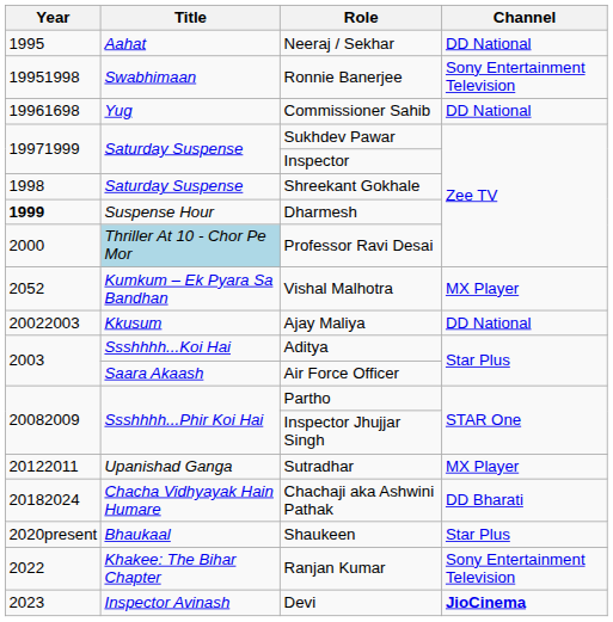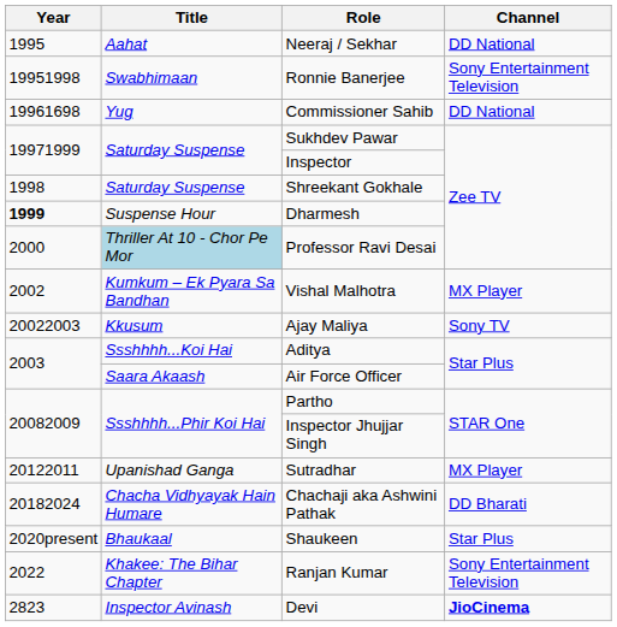 <table class="wikitable" sortable>
 <tr>
 <th>Year</th>
 <th>Title</th>
 <th>Role</th>
 <th>Channel</th>
 </tr>
 <tr>
 <td>1995</td>
 <td><em><a href='#'>Aahat</a></em></td>
 <td>Neeraj  / Sekhar</td>
 <td><a href='#'>DD National</a></td>
 </tr>
 <tr>
 <td>19951998</td>
 <td><em><a href='#'>Swabhimaan</a></em></td>
 <td>Ronnie Banerjee</td>
 <td><a href='#'>Sony Entertainment Television</a></td>
 </tr>
 <tr>
 <td>19961698</td>
 <td><em><a href='#'>Yug</a></em></td>
 <td>Commissioner Sahib</td>
 <td><a href='#'>DD National</a></td>
 </tr>
 <tr>
 <td rowspan="2">19971999</td>
 <td rowspan="2"><em><a href='#'>Saturday Suspense</a></em></td>
 <td>Sukhdev Pawar</td>
 <td rowspan="5"><a href='#'>Zee TV</a></td>
 </tr>
 <tr>
 <td>Inspector</td>
 </tr>
 <tr>
 <td>1998</td>
 <td><em><a href='#'>Saturday Suspense</a></em></td>
 <td>Shreekant Gokhale</td>
 </tr>
 <tr>
 <td><strong>1999</strong></td>
 <td><em>Suspense Hour</em></td>
 <td>Dharmesh</td>
 </tr>
 <tr>
 <td>2000</td>
 <td style="background: lightblue;"><em>Thriller At 10 - Chor Pe Mor</em></td>
 <td>Professor Ravi Desai</td>
 </tr>
 <tr>
-<td>2052</td>
+<td>2002</td>
 <td><em><a href='#'>Kumkum – Ek Pyara Sa Bandhan</a></em></td>
 <td>Vishal Malhotra</td>
 <td><a href='#'>MX Player</a></td>
 </tr>
 <tr>
 <td>20022003</td>
 <td><em> <a href='#'>Kkusum</a></em></td>
 <td>Ajay Maliya</td>
-<td><a href='#'>DD National</a></td>
+<td><a href='#'>Sony TV</a></td>
 </tr>
 <tr>
 <td rowspan="2">2003</td>
 <td><em><a href='#'>Ssshhhh...Koi Hai</a></em></td>
 <td>Aditya</td>
 <td rowspan="2"><a href='#'>Star Plus</a></td>
 </tr>
 <tr>
 <td><em><a href='#'>Saara Akaash</a></em></td>
 <td>Air Force Officer</td>
 </tr>
 <tr>
 <td rowspan="2">20082009</td>
 <td rowspan="2"><em><a href='#'>Ssshhhh...Phir Koi Hai</a></em></td>
 <td>Partho</td>
 <td rowspan="2"><a href='#'>STAR One</a></td>
 </tr>
 <tr>
 <td>Inspector Jhujjar Singh</td>
 </tr>
 <tr>
 <td>20122011</td>
 <td><em>Upanishad Ganga</em></td>
 <td>Sutradhar</td>
 <td><a href='#'>MX Player</a></td>
 </tr>
 <tr>
 <td>20182024</td>
 <td><em><a href='#'>Chacha Vidhyayak Hain Humare</a></em></td>
 <td>Chachaji aka Ashwini Pathak</td>
 <td><a href='#'>DD Bharati</a></td>
 </tr>
 <tr>
 <td>2020present</td>
 <td><a href='#'><em>Bhaukaal</em></a></td>
 <td>Shaukeen</td>
 <td><a href='#'>Star Plus</a></td>
 </tr>
 <tr>
 <td>2022</td>
 <td><em><a href='#'>Khakee: The Bihar Chapter</a></em></td>
 <td>Ranjan Kumar</td>
 <td><a href='#'>Sony Entertainment Television</a></td>
 </tr>
 <tr>
-<td>2023</td>
+<td>2823</td>
 <td><em><a href='#'>Inspector Avinash</a></em></td>
 <td>Devi</td>
 <td><strong><a href='#'>JioCinema</a></strong></td>
 </tr>
 </table>
